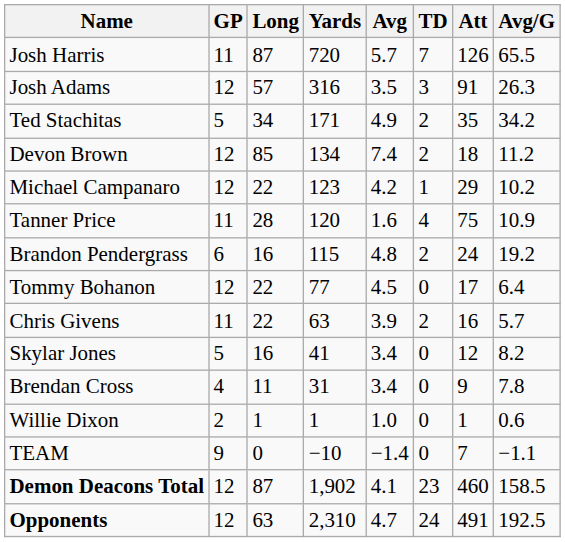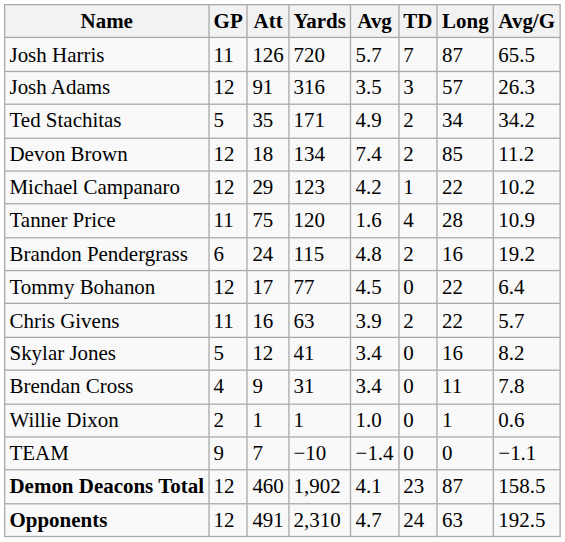 <table class="wikitable" style="white-space:nowrap;">
 <tr>
 <th>Name</th>
 <th>GP</th>
-<th>Long</th>
+<th>Att</th>
 <th>Yards</th>
 <th>Avg</th>
 <th>TD</th>
-<th>Att</th>
+<th>Long</th>
 <th>Avg/G</th>
 </tr>
 <tr>
 <td>Josh Harris</td>
 <td>11</td>
-<td>87</td>
+<td>126</td>
 <td>720</td>
 <td>5.7</td>
 <td>7</td>
-<td>126</td>
+<td>87</td>
 <td>65.5</td>
 </tr>
 <tr>
 <td>Josh Adams</td>
 <td>12</td>
-<td>57</td>
+<td>91</td>
 <td>316</td>
 <td>3.5</td>
 <td>3</td>
-<td>91</td>
+<td>57</td>
 <td>26.3</td>
 </tr>
 <tr>
 <td>Ted Stachitas</td>
 <td>5</td>
-<td>34</td>
+<td>35</td>
 <td>171</td>
 <td>4.9</td>
 <td>2</td>
-<td>35</td>
+<td>34</td>
 <td>34.2</td>
 </tr>
 <tr>
 <td>Devon Brown</td>
 <td>12</td>
-<td>85</td>
+<td>18</td>
 <td>134</td>
 <td>7.4</td>
 <td>2</td>
-<td>18</td>
+<td>85</td>
 <td>11.2</td>
 </tr>
 <tr>
 <td>Michael Campanaro</td>
 <td>12</td>
-<td>22</td>
+<td>29</td>
 <td>123</td>
 <td>4.2</td>
 <td>1</td>
-<td>29</td>
+<td>22</td>
 <td>10.2</td>
 </tr>
 <tr>
 <td>Tanner Price</td>
 <td>11</td>
-<td>28</td>
+<td>75</td>
 <td>120</td>
 <td>1.6</td>
 <td>4</td>
-<td>75</td>
+<td>28</td>
 <td>10.9</td>
 </tr>
 <tr>
 <td>Brandon Pendergrass</td>
 <td>6</td>
-<td>16</td>
+<td>24</td>
 <td>115</td>
 <td>4.8</td>
 <td>2</td>
-<td>24</td>
+<td>16</td>
 <td>19.2</td>
 </tr>
 <tr>
 <td>Tommy Bohanon</td>
 <td>12</td>
-<td>22</td>
+<td>17</td>
 <td>77</td>
 <td>4.5</td>
 <td>0</td>
-<td>17</td>
+<td>22</td>
 <td>6.4</td>
 </tr>
 <tr>
 <td>Chris Givens</td>
 <td>11</td>
-<td>22</td>
+<td>16</td>
 <td>63</td>
 <td>3.9</td>
 <td>2</td>
-<td>16</td>
+<td>22</td>
 <td>5.7</td>
 </tr>
 <tr>
 <td>Skylar Jones</td>
 <td>5</td>
-<td>16</td>
+<td>12</td>
 <td>41</td>
 <td>3.4</td>
 <td>0</td>
-<td>12</td>
+<td>16</td>
 <td>8.2</td>
 </tr>
 <tr>
 <td>Brendan Cross</td>
 <td>4</td>
-<td>11</td>
+<td>9</td>
 <td>31</td>
 <td>3.4</td>
 <td>0</td>
-<td>9</td>
+<td>11</td>
 <td>7.8</td>
 </tr>
 <tr>
 <td>Willie Dixon</td>
 <td>2</td>
 <td>1</td>
 <td>1</td>
 <td>1.0</td>
 <td>0</td>
 <td>1</td>
 <td>0.6</td>
 </tr>
 <tr>
 <td>TEAM</td>
 <td>9</td>
-<td>0</td>
+<td>7</td>
 <td>−10</td>
 <td>−1.4</td>
 <td>0</td>
-<td>7</td>
+<td>0</td>
 <td>−1.1</td>
 </tr>
 <tr>
 <td><strong>Demon Deacons Total</strong></td>
 <td>12</td>
-<td>87</td>
+<td>460</td>
 <td>1,902</td>
 <td>4.1</td>
 <td>23</td>
-<td>460</td>
+<td>87</td>
 <td>158.5</td>
 </tr>
 <tr>
 <td><strong>Opponents</strong></td>
 <td>12</td>
-<td>63</td>
+<td>491</td>
 <td>2,310</td>
 <td>4.7</td>
 <td>24</td>
-<td>491</td>
+<td>63</td>
 <td>192.5</td>
 </tr>
 </table>
